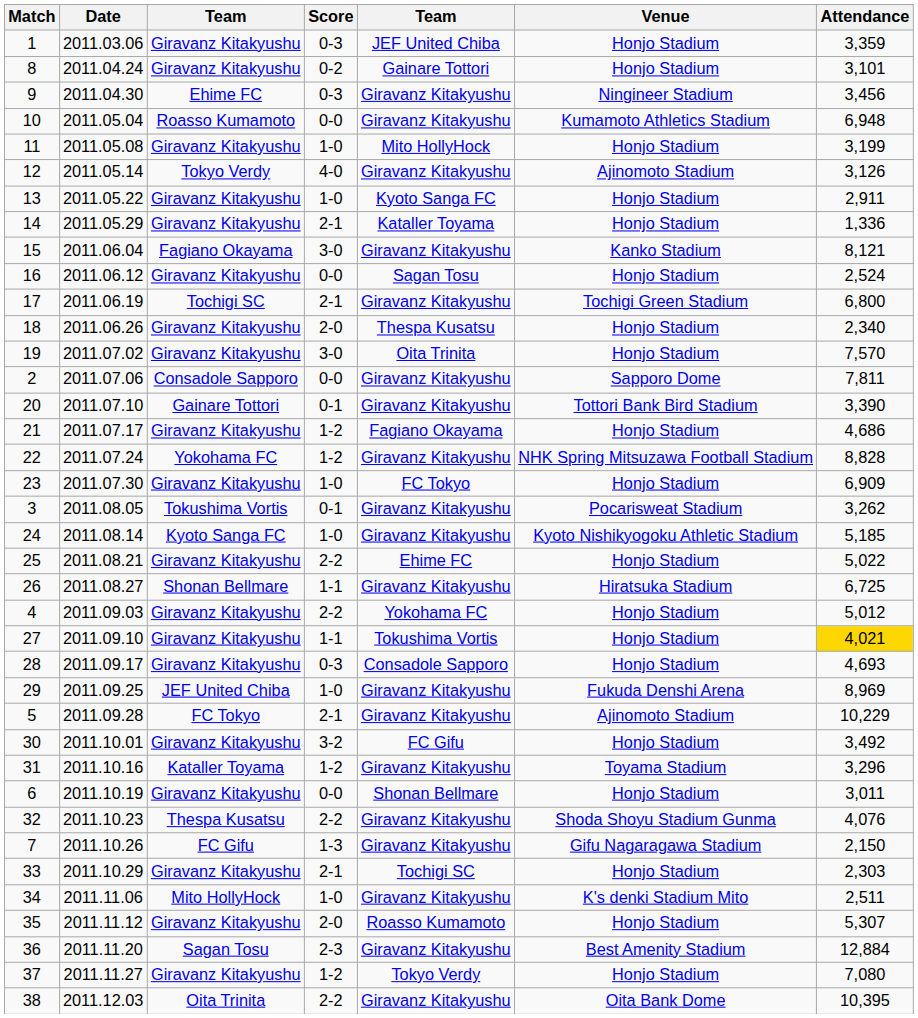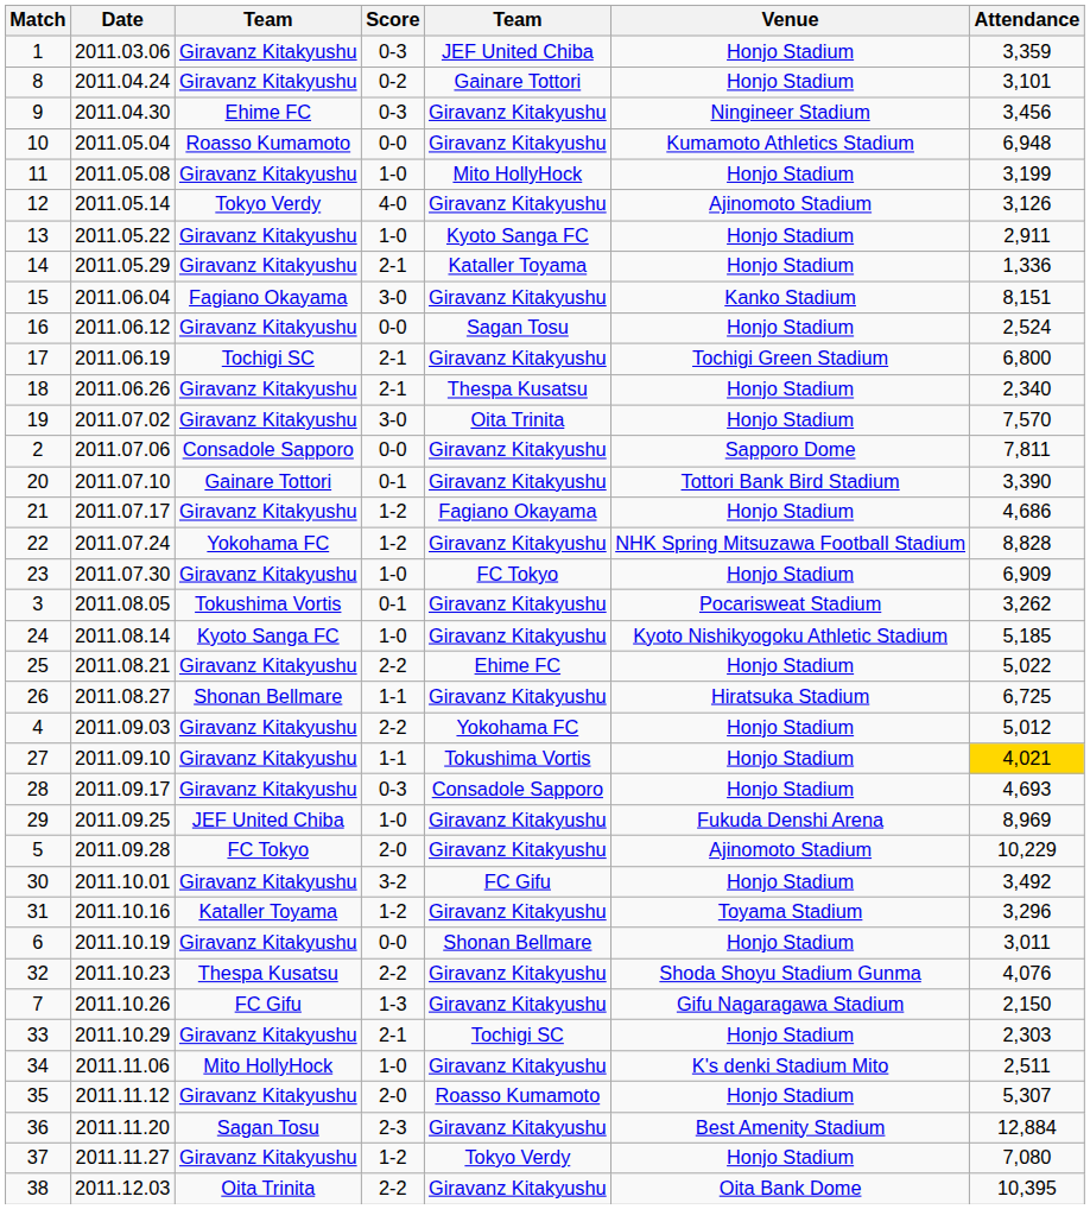 <table class="wikitable" style="text-align:center;">
 <tr>
 <th>Match</th>
 <th>Date</th>
 <th>Team</th>
 <th>Score</th>
 <th>Team</th>
 <th>Venue</th>
 <th>Attendance</th>
 </tr>
 <tr>
 <td>1</td>
 <td>2011.03.06</td>
 <td><a href='#'>Giravanz Kitakyushu</a></td>
 <td>0-3</td>
 <td><a href='#'>JEF United Chiba</a></td>
 <td><a href='#'>Honjo Stadium</a></td>
 <td>3,359</td>
 </tr>
 <tr>
 <td>8</td>
 <td>2011.04.24</td>
 <td><a href='#'>Giravanz Kitakyushu</a></td>
 <td>0-2</td>
 <td><a href='#'>Gainare Tottori</a></td>
 <td><a href='#'>Honjo Stadium</a></td>
 <td>3,101</td>
 </tr>
 <tr>
 <td>9</td>
 <td>2011.04.30</td>
 <td><a href='#'>Ehime FC</a></td>
 <td>0-3</td>
 <td><a href='#'>Giravanz Kitakyushu</a></td>
 <td><a href='#'>Ningineer Stadium</a></td>
 <td>3,456</td>
 </tr>
 <tr>
 <td>10</td>
 <td>2011.05.04</td>
 <td><a href='#'>Roasso Kumamoto</a></td>
 <td>0-0</td>
 <td><a href='#'>Giravanz Kitakyushu</a></td>
 <td><a href='#'>Kumamoto Athletics Stadium</a></td>
 <td>6,948</td>
 </tr>
 <tr>
 <td>11</td>
 <td>2011.05.08</td>
 <td><a href='#'>Giravanz Kitakyushu</a></td>
 <td>1-0</td>
 <td><a href='#'>Mito HollyHock</a></td>
 <td><a href='#'>Honjo Stadium</a></td>
 <td>3,199</td>
 </tr>
 <tr>
 <td>12</td>
 <td>2011.05.14</td>
 <td><a href='#'>Tokyo Verdy</a></td>
 <td>4-0</td>
 <td><a href='#'>Giravanz Kitakyushu</a></td>
 <td><a href='#'>Ajinomoto Stadium</a></td>
 <td>3,126</td>
 </tr>
 <tr>
 <td>13</td>
 <td>2011.05.22</td>
 <td><a href='#'>Giravanz Kitakyushu</a></td>
 <td>1-0</td>
 <td><a href='#'>Kyoto Sanga FC</a></td>
 <td><a href='#'>Honjo Stadium</a></td>
 <td>2,911</td>
 </tr>
 <tr>
 <td>14</td>
 <td>2011.05.29</td>
 <td><a href='#'>Giravanz Kitakyushu</a></td>
 <td>2-1</td>
 <td><a href='#'>Kataller Toyama</a></td>
 <td><a href='#'>Honjo Stadium</a></td>
 <td>1,336</td>
 </tr>
 <tr>
 <td>15</td>
 <td>2011.06.04</td>
 <td><a href='#'>Fagiano Okayama</a></td>
 <td>3-0</td>
 <td><a href='#'>Giravanz Kitakyushu</a></td>
 <td><a href='#'>Kanko Stadium</a></td>
-<td>8,121</td>
+<td>8,151</td>
 </tr>
 <tr>
 <td>16</td>
 <td>2011.06.12</td>
 <td><a href='#'>Giravanz Kitakyushu</a></td>
 <td>0-0</td>
 <td><a href='#'>Sagan Tosu</a></td>
 <td><a href='#'>Honjo Stadium</a></td>
 <td>2,524</td>
 </tr>
 <tr>
 <td>17</td>
 <td>2011.06.19</td>
 <td><a href='#'>Tochigi SC</a></td>
 <td>2-1</td>
 <td><a href='#'>Giravanz Kitakyushu</a></td>
 <td><a href='#'>Tochigi Green Stadium</a></td>
 <td>6,800</td>
 </tr>
 <tr>
 <td>18</td>
 <td>2011.06.26</td>
 <td><a href='#'>Giravanz Kitakyushu</a></td>
-<td>2-0</td>
+<td>2-1</td>
 <td><a href='#'>Thespa Kusatsu</a></td>
 <td><a href='#'>Honjo Stadium</a></td>
 <td>2,340</td>
 </tr>
 <tr>
 <td>19</td>
 <td>2011.07.02</td>
 <td><a href='#'>Giravanz Kitakyushu</a></td>
 <td>3-0</td>
 <td><a href='#'>Oita Trinita</a></td>
 <td><a href='#'>Honjo Stadium</a></td>
 <td>7,570</td>
 </tr>
 <tr>
 <td>2</td>
 <td>2011.07.06</td>
 <td><a href='#'>Consadole Sapporo</a></td>
 <td>0-0</td>
 <td><a href='#'>Giravanz Kitakyushu</a></td>
 <td><a href='#'>Sapporo Dome</a></td>
 <td>7,811</td>
 </tr>
 <tr>
 <td>20</td>
 <td>2011.07.10</td>
 <td><a href='#'>Gainare Tottori</a></td>
 <td>0-1</td>
 <td><a href='#'>Giravanz Kitakyushu</a></td>
 <td><a href='#'>Tottori Bank Bird Stadium</a></td>
 <td>3,390</td>
 </tr>
 <tr>
 <td>21</td>
 <td>2011.07.17</td>
 <td><a href='#'>Giravanz Kitakyushu</a></td>
 <td>1-2</td>
 <td><a href='#'>Fagiano Okayama</a></td>
 <td><a href='#'>Honjo Stadium</a></td>
 <td>4,686</td>
 </tr>
 <tr>
 <td>22</td>
 <td>2011.07.24</td>
 <td><a href='#'>Yokohama FC</a></td>
 <td>1-2</td>
 <td><a href='#'>Giravanz Kitakyushu</a></td>
 <td><a href='#'>NHK Spring Mitsuzawa Football Stadium</a></td>
 <td>8,828</td>
 </tr>
 <tr>
 <td>23</td>
 <td>2011.07.30</td>
 <td><a href='#'>Giravanz Kitakyushu</a></td>
 <td>1-0</td>
 <td><a href='#'>FC Tokyo</a></td>
 <td><a href='#'>Honjo Stadium</a></td>
 <td>6,909</td>
 </tr>
 <tr>
 <td>3</td>
 <td>2011.08.05</td>
 <td><a href='#'>Tokushima Vortis</a></td>
 <td>0-1</td>
 <td><a href='#'>Giravanz Kitakyushu</a></td>
 <td><a href='#'>Pocarisweat Stadium</a></td>
 <td>3,262</td>
 </tr>
 <tr>
 <td>24</td>
 <td>2011.08.14</td>
 <td><a href='#'>Kyoto Sanga FC</a></td>
 <td>1-0</td>
 <td><a href='#'>Giravanz Kitakyushu</a></td>
 <td><a href='#'>Kyoto Nishikyogoku Athletic Stadium</a></td>
 <td>5,185</td>
 </tr>
 <tr>
 <td>25</td>
 <td>2011.08.21</td>
 <td><a href='#'>Giravanz Kitakyushu</a></td>
 <td>2-2</td>
 <td><a href='#'>Ehime FC</a></td>
 <td><a href='#'>Honjo Stadium</a></td>
 <td>5,022</td>
 </tr>
 <tr>
 <td>26</td>
 <td>2011.08.27</td>
 <td><a href='#'>Shonan Bellmare</a></td>
 <td>1-1</td>
 <td><a href='#'>Giravanz Kitakyushu</a></td>
 <td><a href='#'>Hiratsuka Stadium</a></td>
 <td>6,725</td>
 </tr>
 <tr>
 <td>4</td>
 <td>2011.09.03</td>
 <td><a href='#'>Giravanz Kitakyushu</a></td>
 <td>2-2</td>
 <td><a href='#'>Yokohama FC</a></td>
 <td><a href='#'>Honjo Stadium</a></td>
 <td>5,012</td>
 </tr>
 <tr>
 <td>27</td>
 <td>2011.09.10</td>
 <td><a href='#'>Giravanz Kitakyushu</a></td>
 <td>1-1</td>
 <td><a href='#'>Tokushima Vortis</a></td>
 <td><a href='#'>Honjo Stadium</a></td>
 <td style="background: gold;">4,021</td>
 </tr>
 <tr>
 <td>28</td>
 <td>2011.09.17</td>
 <td><a href='#'>Giravanz Kitakyushu</a></td>
 <td>0-3</td>
 <td><a href='#'>Consadole Sapporo</a></td>
 <td><a href='#'>Honjo Stadium</a></td>
 <td>4,693</td>
 </tr>
 <tr>
 <td>29</td>
 <td>2011.09.25</td>
 <td><a href='#'>JEF United Chiba</a></td>
 <td>1-0</td>
 <td><a href='#'>Giravanz Kitakyushu</a></td>
 <td><a href='#'>Fukuda Denshi Arena</a></td>
 <td>8,969</td>
 </tr>
 <tr>
 <td>5</td>
 <td>2011.09.28</td>
 <td><a href='#'>FC Tokyo</a></td>
-<td>2-1</td>
+<td>2-0</td>
 <td><a href='#'>Giravanz Kitakyushu</a></td>
 <td><a href='#'>Ajinomoto Stadium</a></td>
 <td>10,229</td>
 </tr>
 <tr>
 <td>30</td>
 <td>2011.10.01</td>
 <td><a href='#'>Giravanz Kitakyushu</a></td>
 <td>3-2</td>
 <td><a href='#'>FC Gifu</a></td>
 <td><a href='#'>Honjo Stadium</a></td>
 <td>3,492</td>
 </tr>
 <tr>
 <td>31</td>
 <td>2011.10.16</td>
 <td><a href='#'>Kataller Toyama</a></td>
 <td>1-2</td>
 <td><a href='#'>Giravanz Kitakyushu</a></td>
 <td><a href='#'>Toyama Stadium</a></td>
 <td>3,296</td>
 </tr>
 <tr>
 <td>6</td>
 <td>2011.10.19</td>
 <td><a href='#'>Giravanz Kitakyushu</a></td>
 <td>0-0</td>
 <td><a href='#'>Shonan Bellmare</a></td>
 <td><a href='#'>Honjo Stadium</a></td>
 <td>3,011</td>
 </tr>
 <tr>
 <td>32</td>
 <td>2011.10.23</td>
 <td><a href='#'>Thespa Kusatsu</a></td>
 <td>2-2</td>
 <td><a href='#'>Giravanz Kitakyushu</a></td>
 <td><a href='#'>Shoda Shoyu Stadium Gunma</a></td>
 <td>4,076</td>
 </tr>
 <tr>
 <td>7</td>
 <td>2011.10.26</td>
 <td><a href='#'>FC Gifu</a></td>
 <td>1-3</td>
 <td><a href='#'>Giravanz Kitakyushu</a></td>
 <td><a href='#'>Gifu Nagaragawa Stadium</a></td>
 <td>2,150</td>
 </tr>
 <tr>
 <td>33</td>
 <td>2011.10.29</td>
 <td><a href='#'>Giravanz Kitakyushu</a></td>
 <td>2-1</td>
 <td><a href='#'>Tochigi SC</a></td>
 <td><a href='#'>Honjo Stadium</a></td>
 <td>2,303</td>
 </tr>
 <tr>
 <td>34</td>
 <td>2011.11.06</td>
 <td><a href='#'>Mito HollyHock</a></td>
 <td>1-0</td>
 <td><a href='#'>Giravanz Kitakyushu</a></td>
 <td><a href='#'>K's denki Stadium Mito</a></td>
 <td>2,511</td>
 </tr>
 <tr>
 <td>35</td>
 <td>2011.11.12</td>
 <td><a href='#'>Giravanz Kitakyushu</a></td>
 <td>2-0</td>
 <td><a href='#'>Roasso Kumamoto</a></td>
 <td><a href='#'>Honjo Stadium</a></td>
 <td>5,307</td>
 </tr>
 <tr>
 <td>36</td>
 <td>2011.11.20</td>
 <td><a href='#'>Sagan Tosu</a></td>
 <td>2-3</td>
 <td><a href='#'>Giravanz Kitakyushu</a></td>
 <td><a href='#'>Best Amenity Stadium</a></td>
 <td>12,884</td>
 </tr>
 <tr>
 <td>37</td>
 <td>2011.11.27</td>
 <td><a href='#'>Giravanz Kitakyushu</a></td>
 <td>1-2</td>
 <td><a href='#'>Tokyo Verdy</a></td>
 <td><a href='#'>Honjo Stadium</a></td>
 <td>7,080</td>
 </tr>
 <tr>
 <td>38</td>
 <td>2011.12.03</td>
 <td><a href='#'>Oita Trinita</a></td>
 <td>2-2</td>
 <td><a href='#'>Giravanz Kitakyushu</a></td>
 <td><a href='#'>Oita Bank Dome</a></td>
 <td>10,395</td>
 </tr>
 </table>
